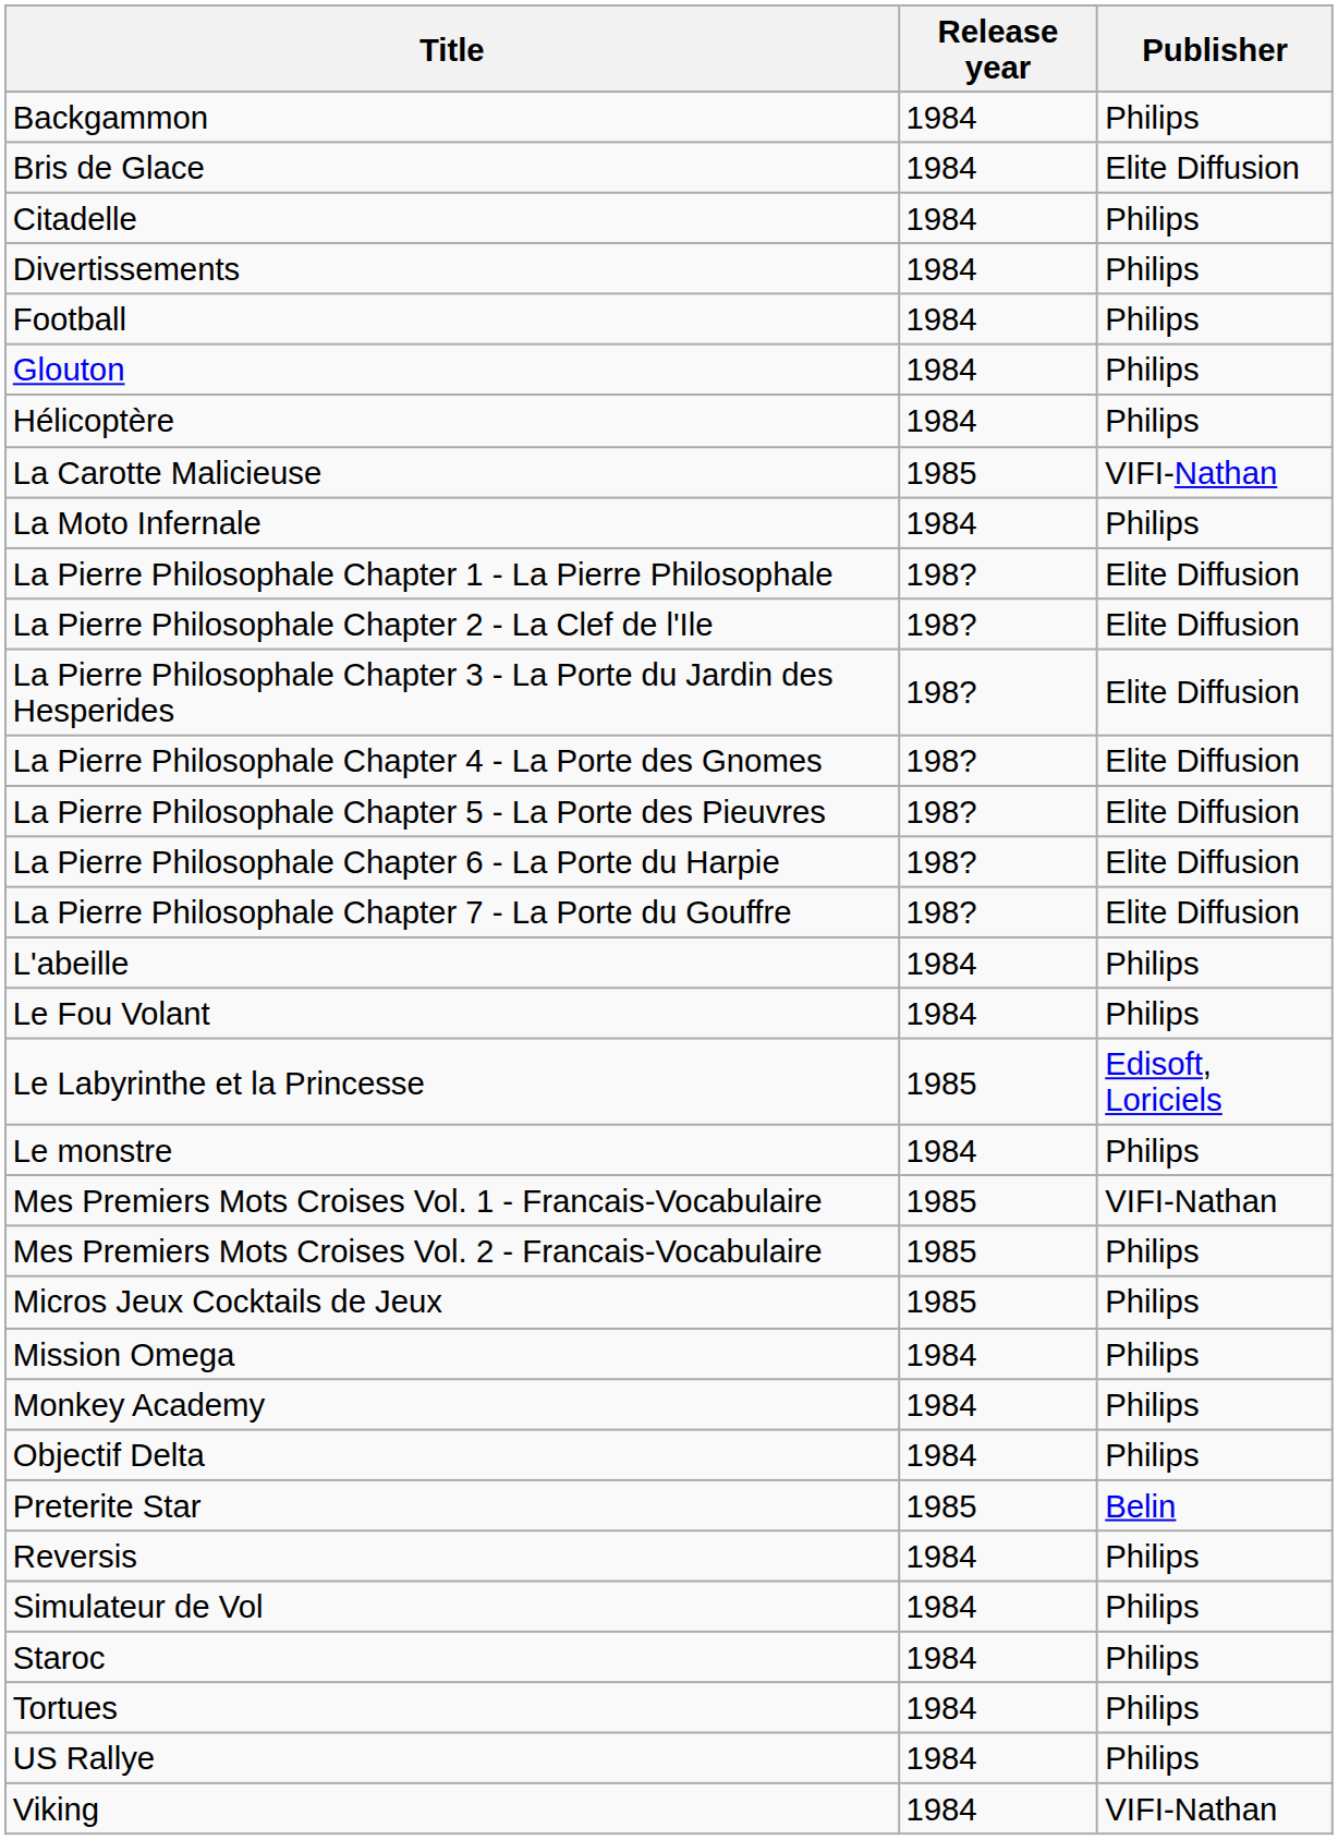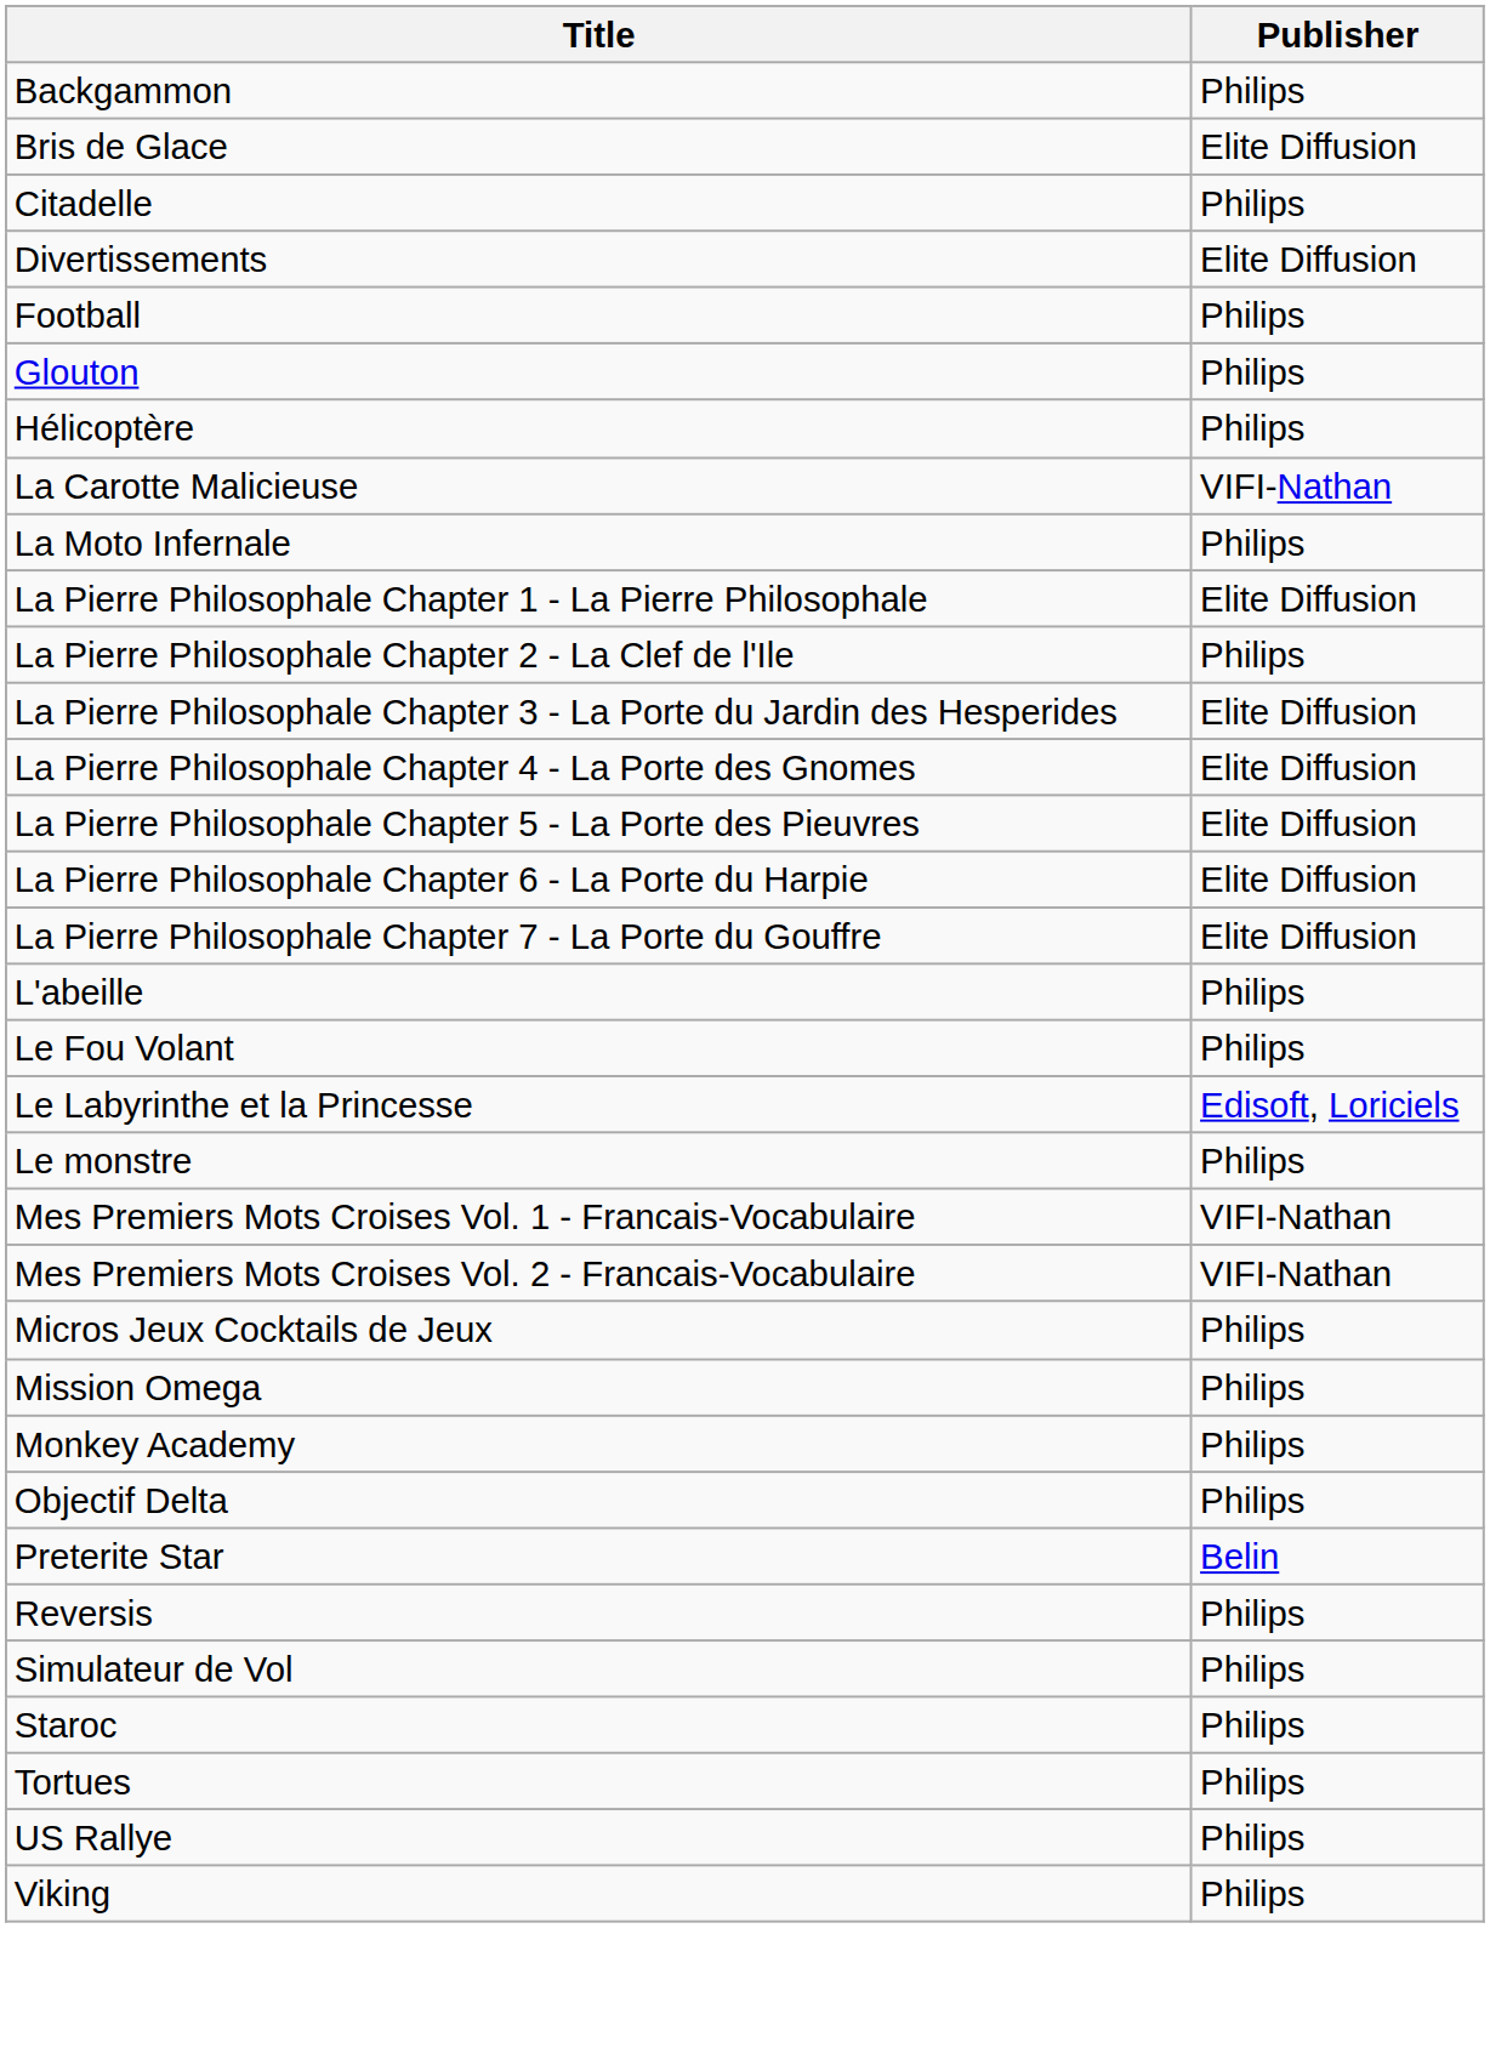 <table class="wikitable plainrowheaders sortable" style="width:50%; font-size:95%;" id="softwarelist">
 <tr>
 <th rowspan="1">Title</th>
-<th rowspan="1">Release year</th>
 <th colspan="1">Publisher</th>
 </tr>
 <tr>
 <td>Backgammon</td>
-<td>1984</td>
 <td>Philips</td>
 </tr>
 <tr>
 <td>Bris de Glace</td>
-<td>1984</td>
 <td>Elite Diffusion</td>
 </tr>
 <tr>
 <td>Citadelle</td>
-<td>1984</td>
 <td>Philips</td>
 </tr>
 <tr>
 <td>Divertissements</td>
-<td>1984</td>
-<td>Philips</td>
+<td>Elite Diffusion</td>
 </tr>
 <tr>
 <td>Football</td>
-<td>1984</td>
 <td>Philips</td>
 </tr>
 <tr>
 <td><a href='#'>Glouton</a></td>
-<td>1984</td>
 <td>Philips</td>
 </tr>
 <tr>
 <td>Hélicoptère</td>
-<td>1984</td>
 <td>Philips</td>
 </tr>
 <tr>
 <td>La Carotte Malicieuse</td>
-<td>1985</td>
 <td>VIFI-<a href='#'>Nathan</a></td>
 </tr>
 <tr>
 <td>La Moto Infernale</td>
-<td>1984</td>
 <td>Philips</td>
 </tr>
 <tr>
 <td>La Pierre Philosophale Chapter 1 - La  Pierre Philosophale</td>
-<td>198?</td>
 <td>Elite Diffusion</td>
 </tr>
 <tr>
 <td>La Pierre Philosophale Chapter 2 - La  Clef de l'Ile</td>
-<td>198?</td>
-<td>Elite Diffusion</td>
+<td>Philips</td>
 </tr>
 <tr>
 <td>La Pierre Philosophale Chapter 3 - La  Porte du Jardin des Hesperides</td>
-<td>198?</td>
 <td>Elite Diffusion</td>
 </tr>
 <tr>
 <td>La Pierre Philosophale Chapter 4 - La  Porte des Gnomes</td>
-<td>198?</td>
 <td>Elite Diffusion</td>
 </tr>
 <tr>
 <td>La Pierre Philosophale Chapter 5 - La  Porte des Pieuvres</td>
-<td>198?</td>
 <td>Elite Diffusion</td>
 </tr>
 <tr>
 <td>La Pierre Philosophale Chapter 6 - La  Porte du Harpie</td>
-<td>198?</td>
 <td>Elite Diffusion</td>
 </tr>
 <tr>
 <td>La Pierre Philosophale Chapter 7 - La  Porte du Gouffre</td>
-<td>198?</td>
 <td>Elite Diffusion</td>
 </tr>
 <tr>
 <td>L'abeille</td>
-<td>1984</td>
 <td>Philips</td>
 </tr>
 <tr>
 <td>Le Fou Volant</td>
-<td>1984</td>
 <td>Philips</td>
 </tr>
 <tr>
 <td>Le Labyrinthe et la Princesse</td>
-<td>1985</td>
 <td><a href='#'>Edisoft</a>, <a href='#'>Loriciels</a></td>
 </tr>
 <tr>
 <td>Le monstre</td>
-<td>1984</td>
 <td>Philips</td>
 </tr>
 <tr>
 <td>Mes Premiers Mots Croises Vol. 1 -  Francais-Vocabulaire</td>
-<td>1985</td>
 <td>VIFI-Nathan</td>
 </tr>
 <tr>
 <td>Mes Premiers Mots Croises Vol. 2 -  Francais-Vocabulaire</td>
-<td>1985</td>
-<td>Philips</td>
+<td>VIFI-Nathan</td>
 </tr>
 <tr>
 <td>Micros Jeux Cocktails de Jeux</td>
-<td>1985</td>
 <td>Philips</td>
 </tr>
 <tr>
 <td>Mission Omega</td>
-<td>1984</td>
 <td>Philips</td>
 </tr>
 <tr>
 <td>Monkey Academy</td>
-<td>1984</td>
 <td>Philips</td>
 </tr>
 <tr>
 <td>Objectif Delta</td>
-<td>1984</td>
 <td>Philips</td>
 </tr>
 <tr>
 <td>Preterite Star</td>
-<td>1985</td>
 <td><a href='#'>Belin</a></td>
 </tr>
 <tr>
 <td>Reversis</td>
-<td>1984</td>
 <td>Philips</td>
 </tr>
 <tr>
 <td>Simulateur de Vol</td>
-<td>1984</td>
 <td>Philips</td>
 </tr>
 <tr>
 <td>Staroc</td>
-<td>1984</td>
 <td>Philips</td>
 </tr>
 <tr>
 <td>Tortues</td>
-<td>1984</td>
 <td>Philips</td>
 </tr>
 <tr>
 <td>US Rallye</td>
-<td>1984</td>
 <td>Philips</td>
 </tr>
 <tr>
 <td>Viking</td>
-<td>1984</td>
-<td>VIFI-Nathan</td>
+<td>Philips</td>
 </tr>
 </table>
